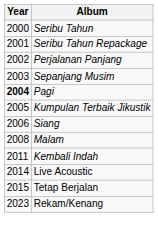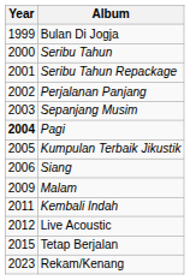 <table class="wikitable">
 <tr>
 <th>Year</th>
 <th>Album</th>
+</tr>
+<tr>
+<td>1999</td>
+<td>Bulan Di Jogja</td>
 </tr>
 <tr>
 <td>2000</td>
 <td><em>Seribu Tahun</em></td>
 </tr>
 <tr>
 <td>2001</td>
 <td><em>Seribu Tahun Repackage</em></td>
 </tr>
 <tr>
 <td>2002</td>
 <td><em>Perjalanan Panjang</em></td>
 </tr>
 <tr>
 <td>2003</td>
 <td><em>Sepanjang Musim</em></td>
 </tr>
 <tr>
 <td><strong>2004</strong></td>
 <td><em>Pagi</em></td>
 </tr>
 <tr>
 <td>2005</td>
 <td><em>Kumpulan Terbaik Jikustik</em></td>
 </tr>
 <tr>
 <td>2006</td>
 <td><em>Siang</em></td>
 </tr>
 <tr>
-<td>2008</td>
+<td>2009</td>
 <td><em>Malam</em></td>
 </tr>
 <tr>
 <td>2011</td>
 <td><em>Kembali Indah</em></td>
 </tr>
 <tr>
-<td>2014</td>
+<td>2012</td>
 <td>Live Acoustic</td>
 </tr>
 <tr>
 <td>2015</td>
 <td>Tetap Berjalan</td>
 </tr>
 <tr>
 <td>2023</td>
 <td>Rekam/Kenang</td>
 </tr>
 </table>
